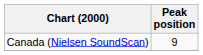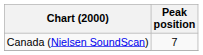 <table class="wikitable sortable">
 <tr>
 <th align="left">Chart (2000)</th>
 <th align="center">Peak<br>position</th>
 </tr>
 <tr>
 <td>Canada (<a href='#'>Nielsen SoundScan</a>)</td>
-<td align="center">9</td>
+<td align="center">7</td>
 </tr>
 <tr>
 </tr>
 <tr>
 </tr>
 <tr>
 </tr>
 </table>
